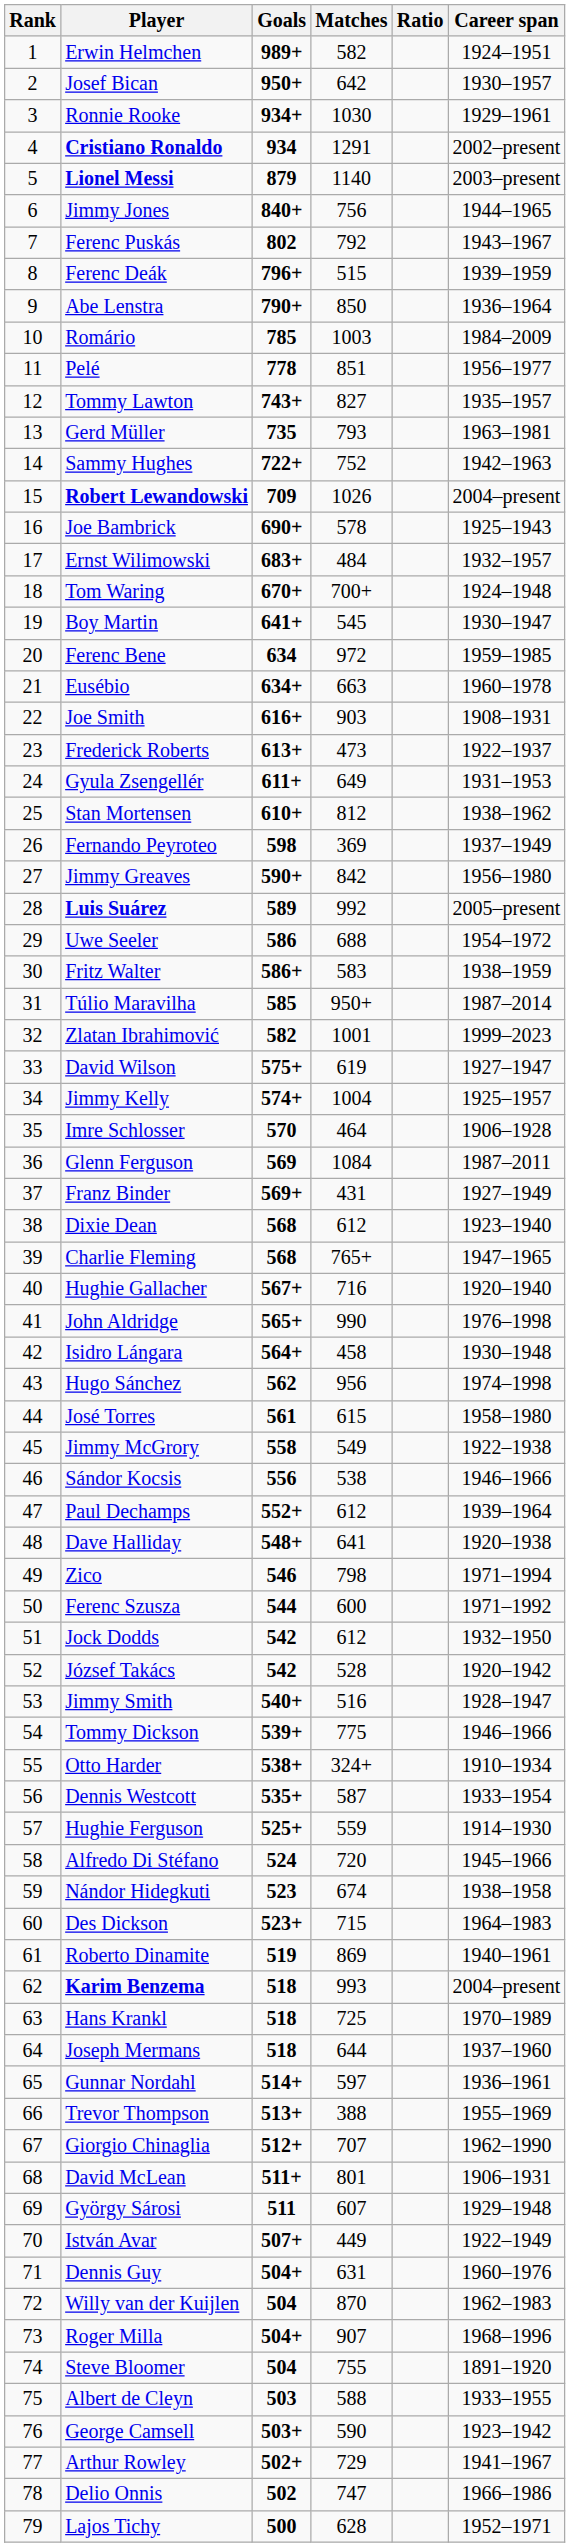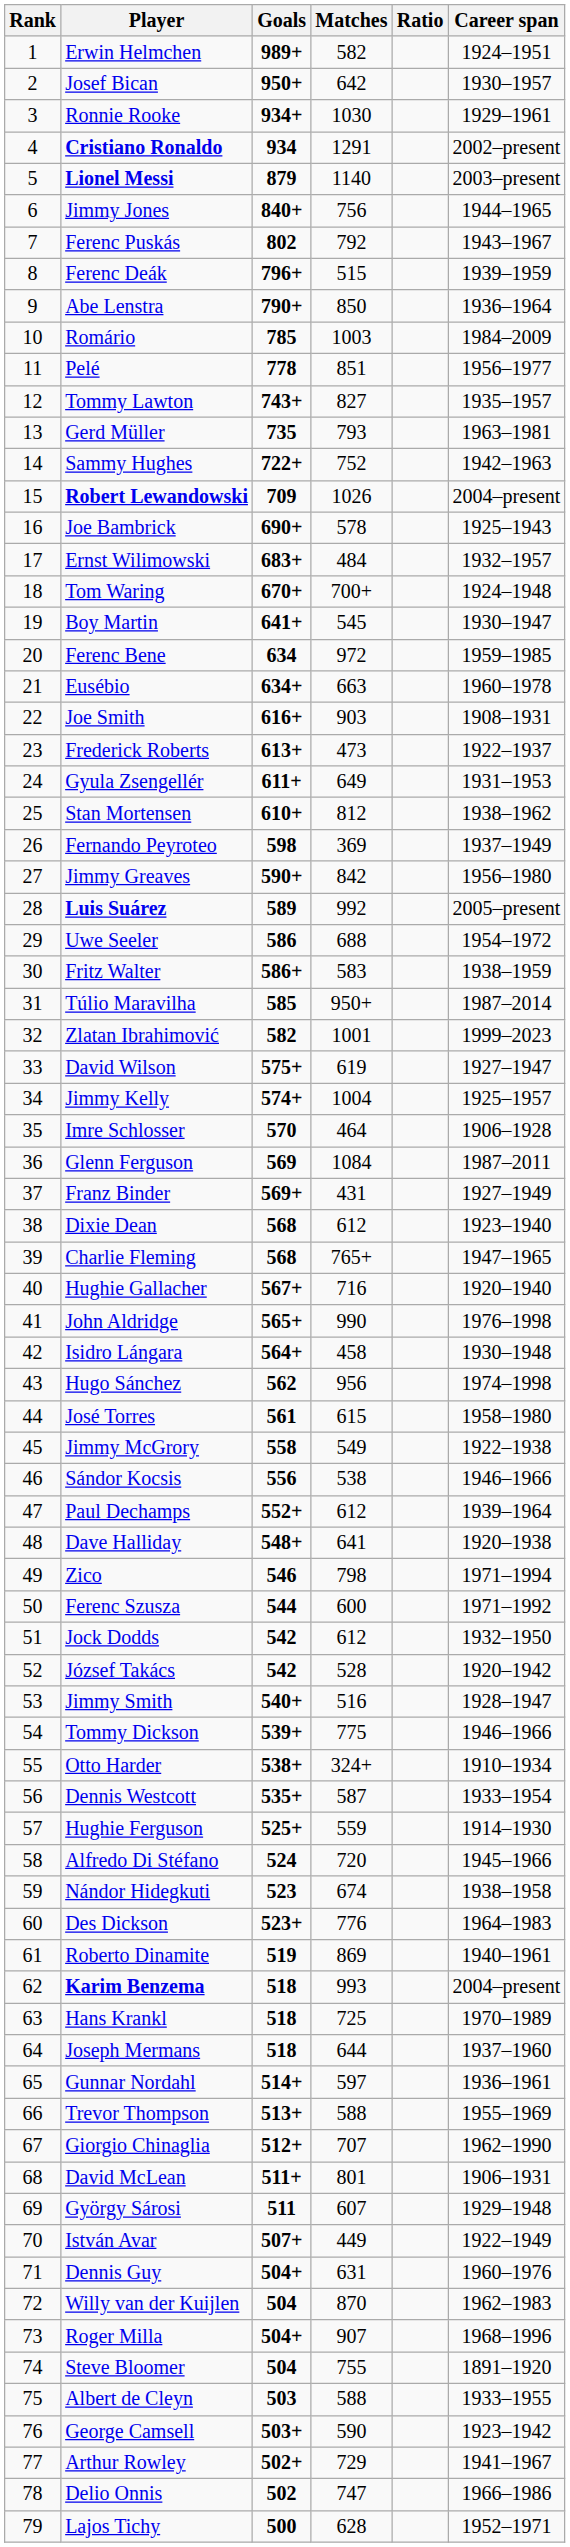 <table class="wikitable sortable sticky-header sort-under" style="text-align:center">
 <tr>
 <th>Rank</th>
 <th>Player</th>
 <th>Goals</th>
 <th>Matches</th>
 <th>Ratio</th>
 <th>Career span</th>
 </tr>
 <tr>
 <td>1</td>
 <td align="left"> <a href='#'>Erwin Helmchen</a></td>
 <td><strong>989+</strong></td>
 <td>582</td>
 <td></td>
 <td>1924–1951</td>
 </tr>
 <tr>
 <td>2</td>
 <td align="left">  <a href='#'>Josef Bican</a></td>
 <td><strong>950+</strong></td>
 <td>642</td>
 <td></td>
 <td>1930–1957</td>
 </tr>
 <tr>
 <td>3</td>
 <td align="left"> <a href='#'>Ronnie Rooke</a></td>
 <td><strong>934+</strong></td>
 <td>1030</td>
 <td></td>
 <td>1929–1961</td>
 </tr>
 <tr>
 <td>4</td>
 <td align="left"> <strong><a href='#'>Cristiano Ronaldo</a></strong></td>
 <td><strong>934</strong></td>
 <td>1291</td>
 <td></td>
 <td>2002–present</td>
 </tr>
 <tr>
 <td>5</td>
 <td align="left"> <strong><a href='#'>Lionel Messi</a></strong></td>
 <td><strong>879</strong></td>
 <td>1140</td>
 <td></td>
 <td>2003–present</td>
 </tr>
 <tr>
 <td>6</td>
 <td align="left"> <a href='#'>Jimmy Jones</a></td>
 <td><strong>840+</strong></td>
 <td>756</td>
 <td></td>
 <td>1944–1965</td>
 </tr>
 <tr>
 <td>7</td>
 <td align="left">  <a href='#'>Ferenc Puskás</a></td>
 <td><strong>802</strong></td>
 <td>792</td>
 <td></td>
 <td>1943–1967</td>
 </tr>
 <tr>
 <td>8</td>
 <td align="left"> <a href='#'>Ferenc Deák</a></td>
 <td><strong>796+</strong></td>
 <td>515</td>
 <td></td>
 <td>1939–1959</td>
 </tr>
 <tr>
 <td>9</td>
 <td align="left"> <a href='#'>Abe Lenstra</a></td>
 <td><strong>790+</strong></td>
 <td>850</td>
 <td></td>
 <td>1936–1964</td>
 </tr>
 <tr>
 <td>10</td>
 <td align="left"> <a href='#'>Romário</a></td>
 <td><strong>785</strong></td>
 <td>1003</td>
 <td></td>
 <td>1984–2009</td>
 </tr>
 <tr>
 <td>11</td>
 <td align="left"> <a href='#'>Pelé</a></td>
 <td><strong>778</strong></td>
 <td>851</td>
 <td></td>
 <td>1956–1977</td>
 </tr>
 <tr>
 <td>12</td>
 <td align="left"> <a href='#'>Tommy Lawton</a></td>
 <td><strong>743+</strong></td>
 <td>827</td>
 <td></td>
 <td>1935–1957</td>
 </tr>
 <tr>
 <td>13</td>
 <td align="left"> <a href='#'>Gerd Müller</a></td>
 <td><strong>735</strong></td>
 <td>793</td>
 <td></td>
 <td>1963–1981</td>
 </tr>
 <tr>
 <td>14</td>
 <td align="left"> <a href='#'>Sammy Hughes</a></td>
 <td><strong>722+</strong></td>
 <td>752</td>
 <td></td>
 <td>1942–1963</td>
 </tr>
 <tr>
 <td>15</td>
 <td align="left"> <strong><a href='#'>Robert Lewandowski</a></strong></td>
 <td><strong>709</strong></td>
 <td>1026</td>
 <td></td>
 <td>2004–present</td>
 </tr>
 <tr>
 <td>16</td>
 <td align="left"> <a href='#'>Joe Bambrick</a></td>
 <td><strong>690+</strong></td>
 <td>578</td>
 <td></td>
 <td>1925–1943</td>
 </tr>
 <tr>
 <td>17</td>
 <td align="left">  <a href='#'>Ernst Wilimowski</a></td>
 <td><strong>683+</strong></td>
 <td>484</td>
 <td></td>
 <td>1932–1957</td>
 </tr>
 <tr>
 <td>18</td>
 <td align="left"> <a href='#'>Tom Waring</a></td>
 <td><strong>670+</strong></td>
 <td>700+</td>
 <td></td>
 <td>1924–1948</td>
 </tr>
 <tr>
 <td>19</td>
 <td align="left"> <a href='#'>Boy Martin</a></td>
 <td><strong>641+</strong></td>
 <td>545</td>
 <td></td>
 <td>1930–1947</td>
 </tr>
 <tr>
 <td>20</td>
 <td align="left"> <a href='#'>Ferenc Bene</a></td>
 <td><strong>634</strong></td>
 <td>972</td>
 <td></td>
 <td>1959–1985</td>
 </tr>
 <tr>
 <td>21</td>
 <td align="left"> <a href='#'>Eusébio</a></td>
 <td><strong>634+</strong></td>
 <td>663</td>
 <td></td>
 <td>1960–1978</td>
 </tr>
 <tr>
 <td>22</td>
 <td align="left"> <a href='#'>Joe Smith</a></td>
 <td><strong>616+</strong></td>
 <td>903</td>
 <td></td>
 <td>1908–1931</td>
 </tr>
 <tr>
 <td>23</td>
 <td align="left"> <a href='#'>Frederick Roberts</a></td>
 <td><strong>613+</strong></td>
 <td>473</td>
 <td></td>
 <td>1922–1937</td>
 </tr>
 <tr>
 <td>24</td>
 <td align="left"> <a href='#'>Gyula Zsengellér</a></td>
 <td><strong>611+</strong></td>
 <td>649</td>
 <td></td>
 <td>1931–1953</td>
 </tr>
 <tr>
 <td>25</td>
 <td align="left"> <a href='#'>Stan Mortensen</a></td>
 <td><strong>610+</strong></td>
 <td>812</td>
 <td></td>
 <td>1938–1962</td>
 </tr>
 <tr>
 <td>26</td>
 <td align="left"> <a href='#'>Fernando Peyroteo</a></td>
 <td><strong>598</strong></td>
 <td>369</td>
 <td></td>
 <td>1937–1949</td>
 </tr>
 <tr>
 <td>27</td>
 <td align="left"> <a href='#'>Jimmy Greaves</a></td>
 <td><strong>590+</strong></td>
 <td>842</td>
 <td></td>
 <td>1956–1980</td>
 </tr>
 <tr>
 <td>28</td>
 <td align="left"> <strong><a href='#'>Luis Suárez</a></strong></td>
 <td><strong>589</strong></td>
 <td>992</td>
 <td></td>
 <td>2005–present</td>
 </tr>
 <tr>
 <td>29</td>
 <td align="left"> <a href='#'>Uwe Seeler</a></td>
 <td><strong>586</strong></td>
 <td>688</td>
 <td></td>
 <td>1954–1972</td>
 </tr>
 <tr>
 <td>30</td>
 <td align="left"> <a href='#'>Fritz Walter</a></td>
 <td><strong>586+</strong></td>
 <td>583</td>
 <td></td>
 <td>1938–1959</td>
 </tr>
 <tr>
 <td>31</td>
 <td align="left"> <a href='#'>Túlio Maravilha</a></td>
 <td><strong>585</strong></td>
 <td>950+</td>
 <td></td>
 <td>1987–2014</td>
 </tr>
 <tr>
 <td>32</td>
 <td align="left"> <a href='#'>Zlatan Ibrahimović</a></td>
 <td><strong>582</strong></td>
 <td>1001</td>
 <td></td>
 <td>1999–2023</td>
 </tr>
 <tr>
 <td>33</td>
 <td align="left"> <a href='#'>David Wilson</a></td>
 <td><strong>575+</strong></td>
 <td>619</td>
 <td></td>
 <td>1927–1947</td>
 </tr>
 <tr>
 <td>34</td>
 <td align="left"> <a href='#'>Jimmy Kelly</a></td>
 <td><strong>574+</strong></td>
 <td>1004</td>
 <td></td>
 <td>1925–1957</td>
 </tr>
 <tr>
 <td>35</td>
 <td align="left"> <a href='#'>Imre Schlosser</a></td>
 <td><strong>570</strong></td>
 <td>464</td>
 <td></td>
 <td>1906–1928</td>
 </tr>
 <tr>
 <td>36</td>
 <td align="left"> <a href='#'>Glenn Ferguson</a></td>
 <td><strong>569</strong></td>
 <td>1084</td>
 <td></td>
 <td>1987–2011</td>
 </tr>
 <tr>
 <td>37</td>
 <td align="left"> <a href='#'>Franz Binder</a></td>
 <td><strong>569+</strong></td>
 <td>431</td>
 <td></td>
 <td>1927–1949</td>
 </tr>
 <tr>
 <td>38</td>
 <td align="left"> <a href='#'>Dixie Dean</a></td>
 <td><strong>568</strong></td>
 <td>612</td>
 <td></td>
 <td>1923–1940</td>
 </tr>
 <tr>
 <td>39</td>
 <td align="left"> <a href='#'>Charlie Fleming</a></td>
 <td><strong>568</strong></td>
 <td>765+</td>
 <td></td>
 <td>1947–1965</td>
 </tr>
 <tr>
 <td>40</td>
 <td align="left"> <a href='#'>Hughie Gallacher</a></td>
 <td><strong>567+</strong></td>
 <td>716</td>
 <td></td>
 <td>1920–1940</td>
 </tr>
 <tr>
 <td>41</td>
 <td align="left"> <a href='#'>John Aldridge</a></td>
 <td><strong>565+</strong></td>
 <td>990</td>
 <td></td>
 <td>1976–1998</td>
 </tr>
 <tr>
 <td>42</td>
 <td align="left"> <a href='#'>Isidro Lángara</a></td>
 <td><strong>564+</strong></td>
 <td>458</td>
 <td></td>
 <td>1930–1948</td>
 </tr>
 <tr>
 <td>43</td>
 <td align="left"> <a href='#'>Hugo Sánchez</a></td>
 <td><strong>562</strong></td>
 <td>956</td>
 <td></td>
 <td>1974–1998</td>
 </tr>
 <tr>
 <td>44</td>
 <td align="left"> <a href='#'>José Torres</a></td>
 <td><strong>561</strong></td>
 <td>615</td>
 <td></td>
 <td>1958–1980</td>
 </tr>
 <tr>
 <td>45</td>
 <td align="left"> <a href='#'>Jimmy McGrory</a></td>
 <td><strong>558</strong></td>
 <td>549</td>
 <td></td>
 <td>1922–1938</td>
 </tr>
 <tr>
 <td>46</td>
 <td align="left"> <a href='#'>Sándor Kocsis</a></td>
 <td><strong>556</strong></td>
 <td>538</td>
 <td></td>
 <td>1946–1966</td>
 </tr>
 <tr>
 <td>47</td>
 <td align="left"> <a href='#'>Paul Dechamps</a></td>
 <td><strong>552+</strong></td>
 <td>612</td>
 <td></td>
 <td>1939–1964</td>
 </tr>
 <tr>
 <td>48</td>
 <td align="left"> <a href='#'>Dave Halliday</a></td>
 <td><strong>548+</strong></td>
 <td>641</td>
 <td></td>
 <td>1920–1938</td>
 </tr>
 <tr>
 <td>49</td>
 <td align="left"> <a href='#'>Zico</a></td>
 <td><strong>546</strong></td>
 <td>798</td>
 <td></td>
 <td>1971–1994</td>
 </tr>
 <tr>
 <td>50</td>
 <td align="left"> <a href='#'>Ferenc Szusza</a></td>
 <td><strong>544</strong></td>
 <td>600</td>
 <td></td>
 <td>1971–1992</td>
 </tr>
 <tr>
 <td>51</td>
 <td align="left"> <a href='#'>Jock Dodds</a></td>
 <td><strong>542</strong></td>
 <td>612</td>
 <td></td>
 <td>1932–1950</td>
 </tr>
 <tr>
 <td>52</td>
 <td align="left"> <a href='#'>József Takács</a></td>
 <td><strong>542</strong></td>
 <td>528</td>
 <td></td>
 <td>1920–1942</td>
 </tr>
 <tr>
 <td>53</td>
 <td align="left"> <a href='#'>Jimmy Smith</a></td>
 <td><strong>540+</strong></td>
 <td>516</td>
 <td></td>
 <td>1928–1947</td>
 </tr>
 <tr>
 <td>54</td>
 <td align="left"> <a href='#'>Tommy Dickson</a></td>
 <td><strong>539+</strong></td>
 <td>775</td>
 <td></td>
 <td>1946–1966</td>
 </tr>
 <tr>
 <td>55</td>
 <td align="left"> <a href='#'>Otto Harder</a></td>
 <td><strong>538+</strong></td>
 <td>324+</td>
 <td></td>
 <td>1910–1934</td>
 </tr>
 <tr>
 <td>56</td>
 <td align="left"> <a href='#'>Dennis Westcott</a></td>
 <td><strong>535+</strong></td>
 <td>587</td>
 <td></td>
 <td>1933–1954</td>
 </tr>
 <tr>
 <td>57</td>
 <td align="left"> <a href='#'>Hughie Ferguson</a></td>
 <td><strong>525+</strong></td>
 <td>559</td>
 <td></td>
 <td>1914–1930</td>
 </tr>
 <tr>
 <td>58</td>
 <td align="left">  <a href='#'>Alfredo Di Stéfano</a></td>
 <td><strong>524</strong></td>
 <td>720</td>
 <td></td>
 <td>1945–1966</td>
 </tr>
 <tr>
 <td>59</td>
 <td align="left"> <a href='#'>Nándor Hidegkuti</a></td>
 <td><strong>523</strong></td>
 <td>674</td>
 <td></td>
 <td>1938–1958</td>
 </tr>
 <tr>
 <td>60</td>
 <td align="left"> <a href='#'>Des Dickson</a></td>
 <td><strong>523+</strong></td>
-<td>715</td>
+<td>776</td>
 <td></td>
 <td>1964–1983</td>
 </tr>
 <tr>
 <td>61</td>
 <td align="left"> <a href='#'>Roberto Dinamite</a></td>
 <td><strong>519</strong></td>
 <td>869</td>
 <td></td>
 <td>1940–1961</td>
 </tr>
 <tr>
 <td>62</td>
 <td align="left"> <strong><a href='#'>Karim Benzema</a></strong></td>
 <td><strong>518</strong></td>
 <td>993</td>
 <td></td>
 <td>2004–present</td>
 </tr>
 <tr>
 <td>63</td>
 <td align="left"> <a href='#'>Hans Krankl</a></td>
 <td><strong>518</strong></td>
 <td>725</td>
 <td></td>
 <td>1970–1989</td>
 </tr>
 <tr>
 <td>64</td>
 <td align="left"> <a href='#'>Joseph Mermans</a></td>
 <td><strong>518</strong></td>
 <td>644</td>
 <td></td>
 <td>1937–1960</td>
 </tr>
 <tr>
 <td>65</td>
 <td align="left"> <a href='#'>Gunnar Nordahl</a></td>
 <td><strong>514+</strong></td>
 <td>597</td>
 <td></td>
 <td>1936–1961</td>
 </tr>
 <tr>
 <td>66</td>
 <td align="left"> <a href='#'>Trevor Thompson</a></td>
 <td><strong>513+</strong></td>
-<td>388</td>
+<td>588</td>
 <td></td>
 <td>1955–1969</td>
 </tr>
 <tr>
 <td>67</td>
 <td align="left"> <a href='#'>Giorgio Chinaglia</a></td>
 <td><strong>512+</strong></td>
 <td>707</td>
 <td></td>
 <td>1962–1990</td>
 </tr>
 <tr>
 <td>68</td>
 <td align="left"> <a href='#'>David McLean</a></td>
 <td><strong>511+</strong></td>
 <td>801</td>
 <td></td>
 <td>1906–1931</td>
 </tr>
 <tr>
 <td>69</td>
 <td align="left"> <a href='#'>György Sárosi</a></td>
 <td><strong>511</strong></td>
 <td>607</td>
 <td></td>
 <td>1929–1948</td>
 </tr>
 <tr>
 <td>70</td>
 <td align="left">  <a href='#'>István Avar</a></td>
 <td><strong>507+</strong></td>
 <td>449</td>
 <td></td>
 <td>1922–1949</td>
 </tr>
 <tr>
 <td>71</td>
 <td align="left"> <a href='#'>Dennis Guy</a></td>
 <td><strong>504+</strong></td>
 <td>631</td>
 <td></td>
 <td>1960–1976</td>
 </tr>
 <tr>
 <td>72</td>
 <td align="left"> <a href='#'>Willy van der Kuijlen</a></td>
 <td><strong>504</strong></td>
 <td>870</td>
 <td></td>
 <td>1962–1983</td>
 </tr>
 <tr>
 <td>73</td>
 <td align="left"> <a href='#'>Roger Milla</a></td>
 <td><strong>504+</strong></td>
 <td>907</td>
 <td></td>
 <td>1968–1996</td>
 </tr>
 <tr>
 <td>74</td>
 <td align="left"> <a href='#'>Steve Bloomer</a></td>
 <td><strong>504</strong></td>
 <td>755</td>
 <td></td>
 <td>1891–1920</td>
 </tr>
 <tr>
 <td>75</td>
 <td align="left"> <a href='#'>Albert de Cleyn</a></td>
 <td><strong>503</strong></td>
 <td>588</td>
 <td></td>
 <td>1933–1955</td>
 </tr>
 <tr>
 <td>76</td>
 <td align="left"> <a href='#'>George Camsell</a></td>
 <td><strong>503+</strong></td>
 <td>590</td>
 <td></td>
 <td>1923–1942</td>
 </tr>
 <tr>
 <td>77</td>
 <td align="left"> <a href='#'>Arthur Rowley</a></td>
 <td><strong>502+</strong></td>
 <td>729</td>
 <td></td>
 <td>1941–1967</td>
 </tr>
 <tr>
 <td>78</td>
 <td align="left"> <a href='#'>Delio Onnis</a></td>
 <td><strong>502</strong></td>
 <td>747</td>
 <td></td>
 <td>1966–1986</td>
 </tr>
 <tr>
 <td>79</td>
 <td align="left"> <a href='#'>Lajos Tichy</a></td>
 <td><strong>500</strong></td>
 <td>628</td>
 <td></td>
 <td>1952–1971</td>
 </tr>
 </table>
